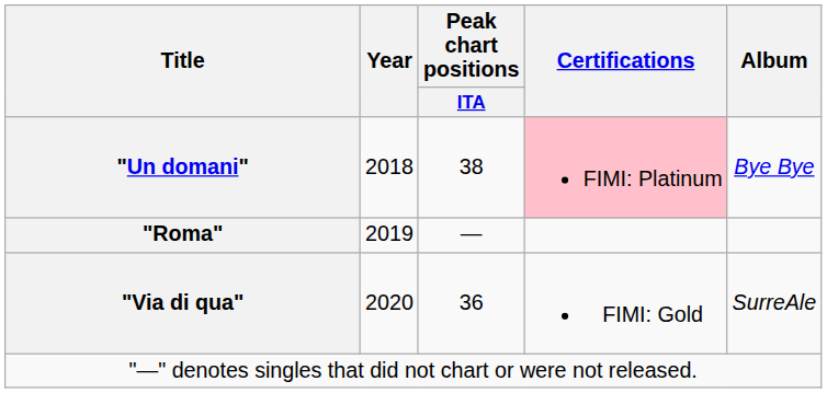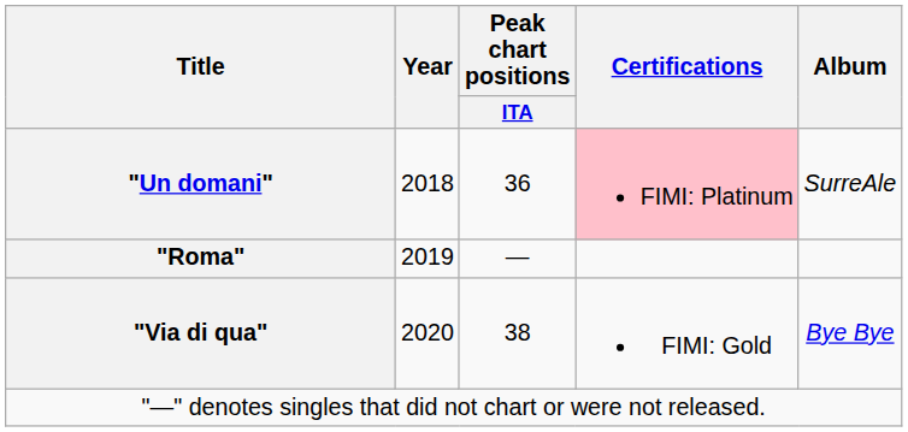 <table class="wikitable plainrowheaders" style="text-align:center;">
 <tr>
 <th rowspan="2" scope="col" style="width:16em;">Title</th>
 <th rowspan="2" scope="col" style="width:1em;">Year</th>
 <th scope="col">Peak chart positions</th>
 <th rowspan="2" scope="col"><a href='#'>Certifications</a></th>
 <th rowspan="2">Album</th>
 </tr>
 <tr>
 <th scope="col" style="width:3em;font-size:85%;"><a href='#'>ITA</a><br></th>
 </tr>
 <tr>
 <th scope="row">"<a href='#'>Un domani</a>"<br></th>
 <td>2018</td>
-<td>38</td>
+<td>36</td>
 <td style="background: pink;"><br><ul><li>FIMI: Platinum</li></ul></td>
-<td><em><a href='#'>Bye Bye</a></em></td>
+<td><em>SurreAle</em></td>
 </tr>
 <tr>
 <th scope="row">"Roma"<br></th>
 <td>2019</td>
 <td>—</td>
 <td></td>
 <td></td>
 </tr>
 <tr>
 <th scope="row">"Via di qua"<br></th>
 <td>2020</td>
-<td>36</td>
+<td>38</td>
 <td><br><ul><li>FIMI: Gold</li></ul></td>
-<td><em>SurreAle</em></td>
+<td><em><a href='#'>Bye Bye</a></em></td>
 </tr>
 <tr>
 <td colspan="5">"—" denotes singles that did not chart or were not released.</td>
 </tr>
 </table>
